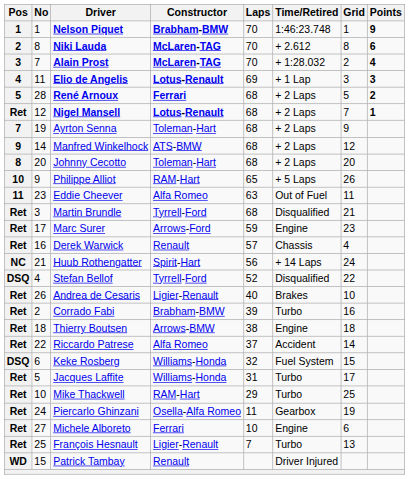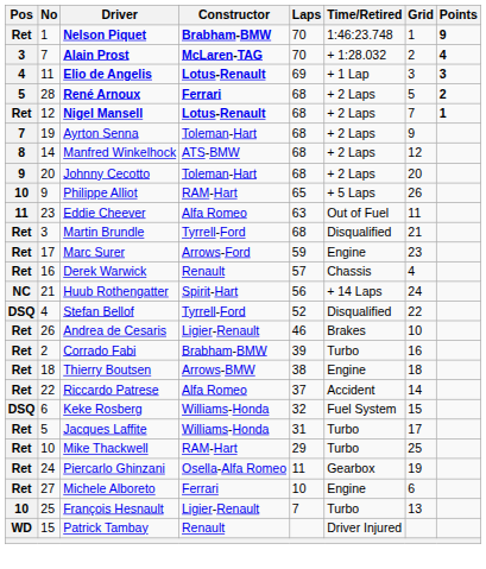 <table class="wikitable" style="font-size: 95%;">
 <tr>
 <th>Pos</th>
 <th>No</th>
 <th>Driver</th>
 <th>Constructor</th>
 <th>Laps</th>
 <th>Time/Retired</th>
 <th>Grid</th>
 <th>Points</th>
 </tr>
 <tr>
-<th>1</th>
+<th>Ret</th>
 <td>1</td>
 <td> <strong><a href='#'>Nelson Piquet</a></strong></td>
 <td><strong><a href='#'>Brabham</a>-<a href='#'>BMW</a></strong></td>
 <td>70</td>
 <td>1:46:23.748</td>
 <td>1</td>
 <td><strong>9</strong></td>
-</tr>
-<tr>
-<th>2</th>
-<td>8</td>
-<td> <strong><a href='#'>Niki Lauda</a></strong></td>
-<td><strong><a href='#'>McLaren</a>-<a href='#'>TAG</a></strong></td>
-<td>70</td>
-<td>+ 2.612</td>
-<td>8</td>
-<td><strong>6</strong></td>
 </tr>
 <tr>
 <th>3</th>
 <td>7</td>
 <td> <strong><a href='#'>Alain Prost</a></strong></td>
 <td><strong><a href='#'>McLaren</a>-<a href='#'>TAG</a></strong></td>
 <td>70</td>
 <td>+ 1:28.032</td>
 <td>2</td>
 <td><strong>4</strong></td>
 </tr>
 <tr>
 <th>4</th>
 <td>11</td>
 <td> <strong><a href='#'>Elio de Angelis</a></strong></td>
 <td><strong><a href='#'>Lotus</a>-<a href='#'>Renault</a></strong></td>
 <td>69</td>
 <td>+ 1 Lap</td>
 <td>3</td>
 <td><strong>3</strong></td>
 </tr>
 <tr>
 <th>5</th>
 <td>28</td>
 <td> <strong><a href='#'>René Arnoux</a></strong></td>
 <td><strong><a href='#'>Ferrari</a></strong></td>
 <td>68</td>
 <td>+ 2 Laps</td>
 <td>5</td>
 <td><strong>2</strong></td>
 </tr>
 <tr>
 <th>Ret</th>
 <td>12</td>
 <td> <strong><a href='#'>Nigel Mansell</a></strong></td>
 <td><strong><a href='#'>Lotus</a>-<a href='#'>Renault</a></strong></td>
 <td>68</td>
 <td>+ 2 Laps</td>
 <td>7</td>
 <td><strong>1</strong></td>
 </tr>
 <tr>
 <th>7</th>
 <td>19</td>
 <td> <a href='#'>Ayrton Senna</a></td>
 <td><a href='#'>Toleman</a>-<a href='#'>Hart</a></td>
 <td>68</td>
 <td>+ 2 Laps</td>
 <td>9</td>
 <td> </td>
 </tr>
 <tr>
-<th>9</th>
+<th>8</th>
 <td>14</td>
 <td> <a href='#'>Manfred Winkelhock</a></td>
 <td><a href='#'>ATS</a>-<a href='#'>BMW</a></td>
 <td>68</td>
 <td>+ 2 Laps</td>
 <td>12</td>
 <td> </td>
 </tr>
 <tr>
-<th>8</th>
+<th>9</th>
 <td>20</td>
 <td> <a href='#'>Johnny Cecotto</a></td>
 <td><a href='#'>Toleman</a>-<a href='#'>Hart</a></td>
 <td>68</td>
 <td>+ 2 Laps</td>
 <td>20</td>
 <td> </td>
 </tr>
 <tr>
 <th>10</th>
 <td>9</td>
 <td> <a href='#'>Philippe Alliot</a></td>
 <td><a href='#'>RAM</a>-<a href='#'>Hart</a></td>
 <td>65</td>
 <td>+ 5 Laps</td>
 <td>26</td>
 <td> </td>
 </tr>
 <tr>
 <th>11</th>
 <td>23</td>
 <td> <a href='#'>Eddie Cheever</a></td>
 <td><a href='#'>Alfa Romeo</a></td>
 <td>63</td>
 <td>Out of Fuel</td>
 <td>11</td>
 <td> </td>
 </tr>
 <tr>
 <th>Ret</th>
 <td>3</td>
 <td> <a href='#'>Martin Brundle</a></td>
 <td><a href='#'>Tyrrell</a>-<a href='#'>Ford</a></td>
 <td>68</td>
 <td>Disqualified</td>
 <td>21</td>
 <td> </td>
 </tr>
 <tr>
 <th>Ret</th>
 <td>17</td>
 <td> <a href='#'>Marc Surer</a></td>
 <td><a href='#'>Arrows</a>-<a href='#'>Ford</a></td>
 <td>59</td>
 <td>Engine</td>
 <td>23</td>
 <td> </td>
 </tr>
 <tr>
 <th>Ret</th>
 <td>16</td>
 <td> <a href='#'>Derek Warwick</a></td>
 <td><a href='#'>Renault</a></td>
 <td>57</td>
 <td>Chassis</td>
 <td>4</td>
 <td> </td>
 </tr>
 <tr>
 <th>NC</th>
 <td>21</td>
 <td> <a href='#'>Huub Rothengatter</a></td>
 <td><a href='#'>Spirit</a>-<a href='#'>Hart</a></td>
 <td>56</td>
 <td>+ 14 Laps</td>
 <td>24</td>
 <td> </td>
 </tr>
 <tr>
 <th>DSQ</th>
 <td>4</td>
 <td> <a href='#'>Stefan Bellof</a></td>
 <td><a href='#'>Tyrrell</a>-<a href='#'>Ford</a></td>
 <td>52</td>
 <td>Disqualified</td>
 <td>22</td>
 <td> </td>
 </tr>
 <tr>
 <th>Ret</th>
 <td>26</td>
 <td> <a href='#'>Andrea de Cesaris</a></td>
 <td><a href='#'>Ligier</a>-<a href='#'>Renault</a></td>
-<td>40</td>
+<td>46</td>
 <td>Brakes</td>
 <td>10</td>
 <td> </td>
 </tr>
 <tr>
 <th>Ret</th>
 <td>2</td>
 <td> <a href='#'>Corrado Fabi</a></td>
 <td><a href='#'>Brabham</a>-<a href='#'>BMW</a></td>
 <td>39</td>
 <td>Turbo</td>
 <td>16</td>
 <td> </td>
 </tr>
 <tr>
 <th>Ret</th>
 <td>18</td>
 <td> <a href='#'>Thierry Boutsen</a></td>
 <td><a href='#'>Arrows</a>-<a href='#'>BMW</a></td>
 <td>38</td>
 <td>Engine</td>
 <td>18</td>
 <td> </td>
 </tr>
 <tr>
 <th>Ret</th>
 <td>22</td>
 <td> <a href='#'>Riccardo Patrese</a></td>
 <td><a href='#'>Alfa Romeo</a></td>
 <td>37</td>
 <td>Accident</td>
 <td>14</td>
 <td> </td>
 </tr>
 <tr>
 <th>DSQ</th>
 <td>6</td>
 <td> <a href='#'>Keke Rosberg</a></td>
 <td><a href='#'>Williams</a>-<a href='#'>Honda</a></td>
 <td>32</td>
 <td>Fuel System</td>
 <td>15</td>
 <td> </td>
 </tr>
 <tr>
 <th>Ret</th>
 <td>5</td>
 <td> <a href='#'>Jacques Laffite</a></td>
 <td><a href='#'>Williams</a>-<a href='#'>Honda</a></td>
 <td>31</td>
 <td>Turbo</td>
 <td>17</td>
 <td> </td>
 </tr>
 <tr>
 <th>Ret</th>
 <td>10</td>
 <td> <a href='#'>Mike Thackwell</a></td>
 <td><a href='#'>RAM</a>-<a href='#'>Hart</a></td>
 <td>29</td>
 <td>Turbo</td>
 <td>25</td>
 <td> </td>
 </tr>
 <tr>
 <th>Ret</th>
 <td>24</td>
 <td> <a href='#'>Piercarlo Ghinzani</a></td>
 <td><a href='#'>Osella</a>-<a href='#'>Alfa Romeo</a></td>
 <td>11</td>
 <td>Gearbox</td>
 <td>19</td>
 <td> </td>
 </tr>
 <tr>
 <th>Ret</th>
 <td>27</td>
 <td> <a href='#'>Michele Alboreto</a></td>
 <td><a href='#'>Ferrari</a></td>
 <td>10</td>
 <td>Engine</td>
 <td>6</td>
 <td> </td>
 </tr>
 <tr>
-<th>Ret</th>
+<th>10</th>
 <td>25</td>
 <td> <a href='#'>François Hesnault</a></td>
 <td><a href='#'>Ligier</a>-<a href='#'>Renault</a></td>
 <td>7</td>
 <td>Turbo</td>
 <td>13</td>
 <td> </td>
 </tr>
 <tr>
 <th>WD</th>
 <td>15</td>
 <td> <a href='#'>Patrick Tambay</a></td>
 <td><a href='#'>Renault</a></td>
 <td></td>
 <td>Driver Injured</td>
 <td></td>
 <td></td>
 </tr>
 <tr>
 <th colspan="8"></th>
 </tr>
 </table>
